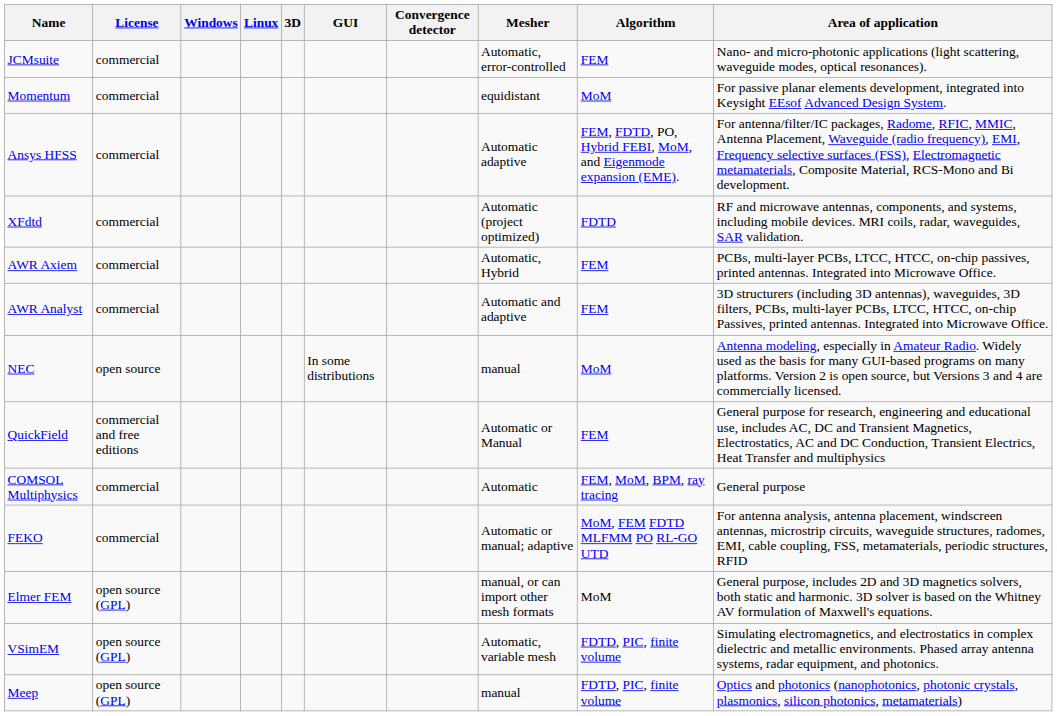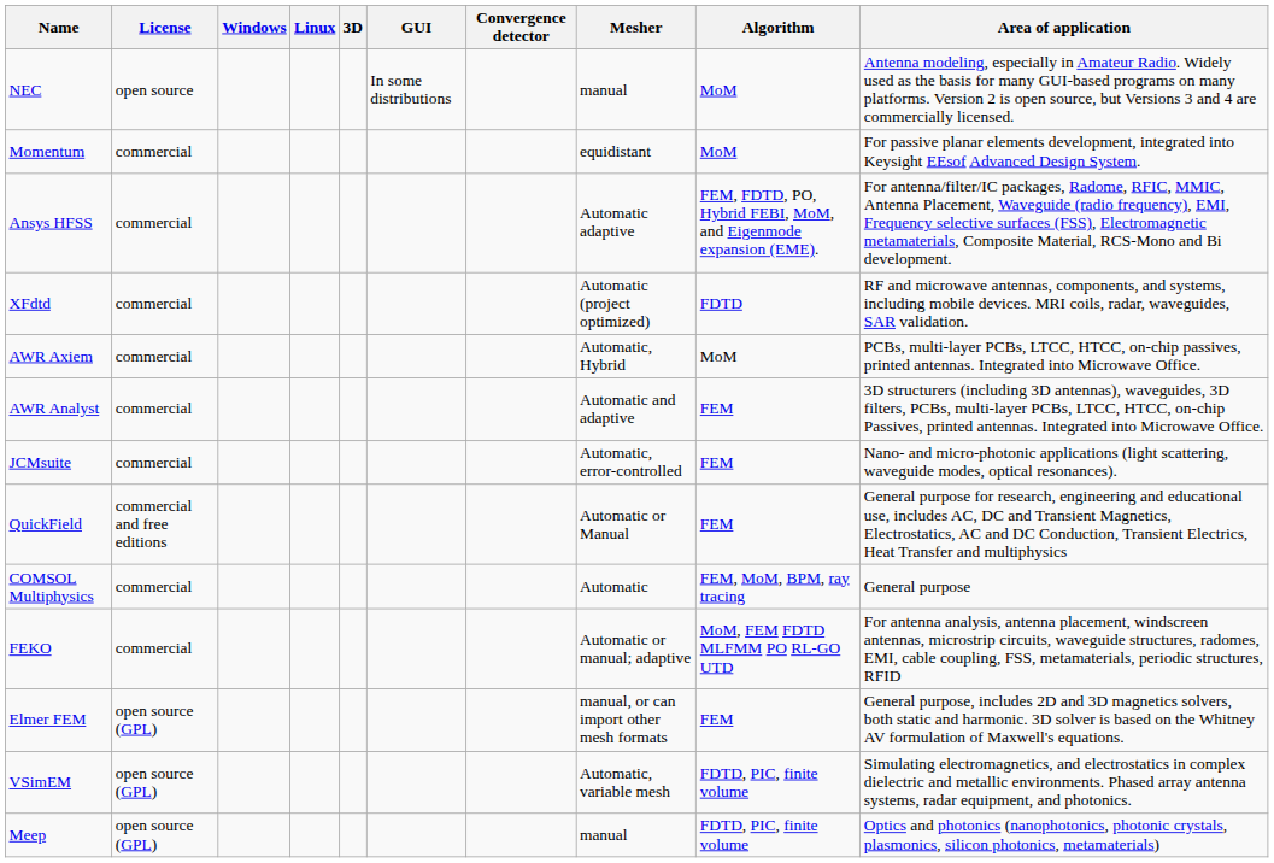 <table class="wikitable sortable">
 <tr>
 <th>Name</th>
 <th><a href='#'>License</a></th>
 <th><a href='#'>Windows</a></th>
 <th><a href='#'>Linux</a></th>
 <th>3D</th>
 <th>GUI</th>
 <th>Convergence detector</th>
 <th>Mesher</th>
 <th>Algorithm</th>
 <th>Area of application</th>
 </tr>
 <tr>
-<td><a href='#'>JCMsuite</a></td>
-<td>commercial</td>
+<td><a href='#'>NEC</a></td>
+<td>open source</td>
 <td></td>
 <td></td>
 <td></td>
+<td>In some distributions</td>
 <td></td>
-<td></td>
-<td>Automatic, error-controlled</td>
-<td><a href='#'>FEM</a></td>
-<td>Nano- and micro-photonic applications (light scattering, waveguide modes, optical resonances).</td>
+<td>manual</td>
+<td><a href='#'>MoM</a></td>
+<td><a href='#'>Antenna modeling</a>, especially in <a href='#'>Amateur Radio</a>. Widely used as the basis for many GUI-based programs on many platforms. Version 2 is open source, but Versions 3 and 4 are commercially licensed.</td>
 </tr>
 <tr>
 <td><a href='#'>Momentum</a></td>
 <td>commercial</td>
 <td></td>
 <td></td>
 <td></td>
 <td></td>
 <td></td>
 <td>equidistant</td>
 <td><a href='#'>MoM</a></td>
 <td>For passive planar elements development, integrated into Keysight <a href='#'>EEsof</a> <a href='#'>Advanced Design System</a>.</td>
 </tr>
 <tr>
 <td><a href='#'>Ansys HFSS</a></td>
 <td>commercial</td>
 <td></td>
 <td></td>
 <td></td>
 <td></td>
 <td></td>
 <td>Automatic adaptive</td>
 <td><a href='#'>FEM</a>, <a href='#'>FDTD</a>, PO, <a href='#'>Hybrid FEBI</a>, <a href='#'>MoM</a>, and <a href='#'>Eigenmode expansion (EME)</a>.</td>
 <td>For antenna/filter/IC packages, <a href='#'>Radome</a>, <a href='#'>RFIC</a>, <a href='#'>MMIC</a>, Antenna Placement, <a href='#'>Waveguide (radio frequency)</a>, <a href='#'>EMI</a>, <a href='#'>Frequency selective surfaces (FSS)</a>, <a href='#'>Electromagnetic metamaterials</a>, Composite Material, RCS-Mono and Bi development.</td>
 </tr>
 <tr>
 <td><a href='#'>XFdtd</a></td>
 <td>commercial</td>
 <td></td>
 <td></td>
 <td></td>
 <td></td>
 <td></td>
 <td>Automatic (project optimized)</td>
 <td><a href='#'>FDTD</a></td>
 <td>RF and microwave antennas, components, and systems, including mobile devices. MRI coils, radar, waveguides, <a href='#'>SAR</a> validation.</td>
 </tr>
 <tr>
 <td><a href='#'>AWR Axiem</a></td>
 <td>commercial</td>
 <td></td>
 <td></td>
 <td></td>
 <td></td>
 <td></td>
 <td>Automatic, Hybrid</td>
-<td><a href='#'>FEM</a></td>
+<td>MoM</td>
 <td>PCBs, multi-layer PCBs, LTCC, HTCC, on-chip passives, printed antennas. Integrated into Microwave Office.</td>
 </tr>
 <tr>
 <td><a href='#'>AWR Analyst</a></td>
 <td>commercial</td>
 <td></td>
 <td></td>
 <td></td>
 <td></td>
 <td></td>
 <td>Automatic and adaptive</td>
 <td><a href='#'>FEM</a></td>
 <td>3D structurers (including 3D antennas), waveguides, 3D filters, PCBs, multi-layer PCBs, LTCC, HTCC, on-chip Passives, printed antennas. Integrated into Microwave Office.</td>
 </tr>
 <tr>
-<td><a href='#'>NEC</a></td>
-<td>open source</td>
+<td><a href='#'>JCMsuite</a></td>
+<td>commercial</td>
 <td></td>
 <td></td>
 <td></td>
-<td>In some distributions</td>
 <td></td>
-<td>manual</td>
-<td><a href='#'>MoM</a></td>
-<td><a href='#'>Antenna modeling</a>, especially in <a href='#'>Amateur Radio</a>. Widely used as the basis for many GUI-based programs on many platforms. Version 2 is open source, but Versions 3 and 4 are commercially licensed.</td>
+<td></td>
+<td>Automatic, error-controlled</td>
+<td><a href='#'>FEM</a></td>
+<td>Nano- and micro-photonic applications (light scattering, waveguide modes, optical resonances).</td>
 </tr>
 <tr>
 <td><a href='#'>QuickField</a></td>
 <td>commercial and free editions</td>
 <td></td>
 <td></td>
 <td></td>
 <td></td>
 <td></td>
 <td>Automatic or Manual</td>
 <td><a href='#'>FEM</a></td>
 <td>General purpose for research, engineering and educational use, includes AC, DC and Transient Magnetics, Electrostatics, AC and DC Conduction, Transient Electrics, Heat Transfer and multiphysics</td>
 </tr>
 <tr>
 <td><a href='#'>COMSOL Multiphysics</a></td>
 <td>commercial</td>
 <td></td>
 <td></td>
 <td></td>
 <td></td>
 <td></td>
 <td>Automatic</td>
 <td><a href='#'>FEM</a>, <a href='#'>MoM</a>, <a href='#'>BPM</a>, <a href='#'>ray tracing</a></td>
 <td>General purpose</td>
 </tr>
 <tr>
 <td><a href='#'>FEKO</a></td>
 <td>commercial</td>
 <td></td>
 <td></td>
 <td></td>
 <td></td>
 <td></td>
 <td>Automatic or manual; adaptive</td>
 <td><a href='#'>MoM</a>, <a href='#'>FEM</a> <a href='#'>FDTD</a> <a href='#'>MLFMM</a> <a href='#'>PO</a> <a href='#'>RL-GO</a> <a href='#'>UTD</a></td>
 <td>For antenna analysis, antenna placement, windscreen antennas, microstrip circuits, waveguide structures, radomes, EMI, cable coupling, FSS, metamaterials, periodic structures, RFID</td>
 </tr>
 <tr>
 <td><a href='#'>Elmer FEM</a></td>
 <td>open source (<a href='#'>GPL</a>)</td>
 <td></td>
 <td></td>
 <td></td>
 <td></td>
 <td></td>
 <td>manual, or can import other mesh formats</td>
-<td>MoM</td>
+<td><a href='#'>FEM</a></td>
 <td>General purpose, includes 2D and 3D magnetics solvers, both static and harmonic. 3D solver is based on the Whitney AV formulation of Maxwell's equations.</td>
 </tr>
 <tr>
 <td><a href='#'>VSimEM</a></td>
 <td>open source (<a href='#'>GPL</a>)</td>
 <td></td>
 <td></td>
 <td></td>
 <td></td>
 <td></td>
 <td>Automatic, variable mesh</td>
 <td><a href='#'>FDTD</a>, <a href='#'>PIC</a>, <a href='#'>finite volume</a></td>
 <td>Simulating electromagnetics, and electrostatics in complex dielectric and metallic environments. Phased array antenna systems, radar equipment, and photonics.</td>
 </tr>
 <tr>
 <td><a href='#'>Meep</a></td>
 <td>open source (<a href='#'>GPL</a>)</td>
 <td></td>
 <td></td>
 <td></td>
 <td></td>
 <td></td>
 <td>manual</td>
 <td><a href='#'>FDTD</a>, <a href='#'>PIC</a>, <a href='#'>finite volume</a></td>
 <td><a href='#'>Optics</a> and <a href='#'>photonics</a> (<a href='#'>nanophotonics</a>, <a href='#'>photonic crystals</a>, <a href='#'>plasmonics</a>, <a href='#'>silicon photonics</a>, <a href='#'>metamaterials</a>)</td>
 </tr>
 </table>
